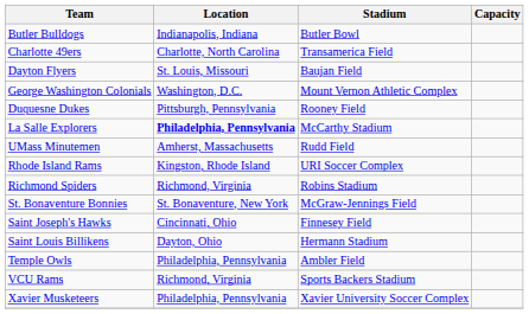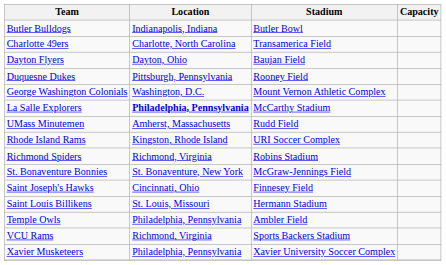 <table class="wikitable sortable" style="text-align: left;">
 <tr>
 <th>Team</th>
 <th>Location</th>
 <th>Stadium</th>
 <th>Capacity</th>
 </tr>
 <tr>
 <td><a href='#'>Butler Bulldogs</a></td>
 <td><a href='#'>Indianapolis, Indiana</a></td>
 <td><a href='#'>Butler Bowl</a></td>
 <td align="center"></td>
 </tr>
 <tr>
 <td><a href='#'>Charlotte 49ers</a></td>
 <td><a href='#'>Charlotte, North Carolina</a></td>
 <td><a href='#'>Transamerica Field</a></td>
 <td align="center"></td>
 </tr>
 <tr>
 <td><a href='#'>Dayton Flyers</a></td>
-<td><a href='#'>St. Louis, Missouri</a></td>
+<td><a href='#'>Dayton, Ohio</a></td>
 <td><a href='#'>Baujan Field</a></td>
+<td align="center"></td>
+</tr>
+<tr>
+<td><a href='#'>Duquesne Dukes</a></td>
+<td><a href='#'>Pittsburgh, Pennsylvania</a></td>
+<td><a href='#'>Rooney Field</a></td>
 <td align="center"></td>
 </tr>
 <tr>
 <td><a href='#'>George Washington Colonials</a></td>
 <td><a href='#'>Washington, D.C.</a></td>
 <td><a href='#'>Mount Vernon Athletic Complex</a></td>
-<td align="center"></td>
-</tr>
-<tr>
-<td><a href='#'>Duquesne Dukes</a></td>
-<td><a href='#'>Pittsburgh, Pennsylvania</a></td>
-<td><a href='#'>Rooney Field</a></td>
 <td align="center"></td>
 </tr>
 <tr>
 <td><a href='#'>La Salle Explorers</a></td>
 <td><strong><a href='#'>Philadelphia, Pennsylvania</a></strong></td>
 <td><a href='#'>McCarthy Stadium</a></td>
 <td align="center"></td>
 </tr>
 <tr>
 <td><a href='#'>UMass Minutemen</a></td>
 <td><a href='#'>Amherst, Massachusetts</a></td>
 <td><a href='#'>Rudd Field</a></td>
 <td align="center"></td>
 </tr>
 <tr>
 <td><a href='#'>Rhode Island Rams</a></td>
 <td><a href='#'>Kingston, Rhode Island</a></td>
 <td><a href='#'>URI Soccer Complex</a></td>
 <td align="center"></td>
 </tr>
 <tr>
 <td><a href='#'>Richmond Spiders</a></td>
 <td><a href='#'>Richmond, Virginia</a></td>
 <td><a href='#'>Robins Stadium</a></td>
 <td align="center"></td>
 </tr>
 <tr>
 <td><a href='#'>St. Bonaventure Bonnies</a></td>
 <td><a href='#'>St. Bonaventure, New York</a></td>
 <td><a href='#'>McGraw-Jennings Field</a></td>
 <td align="center"></td>
 </tr>
 <tr>
 <td><a href='#'>Saint Joseph's Hawks</a></td>
 <td><a href='#'>Cincinnati, Ohio</a></td>
 <td><a href='#'>Finnesey Field</a></td>
 <td align="center"></td>
 </tr>
 <tr>
 <td><a href='#'>Saint Louis Billikens</a></td>
-<td><a href='#'>Dayton, Ohio</a></td>
+<td><a href='#'>St. Louis, Missouri</a></td>
 <td><a href='#'>Hermann Stadium</a></td>
 <td align="center"></td>
 </tr>
 <tr>
 <td><a href='#'>Temple Owls</a></td>
 <td><a href='#'>Philadelphia, Pennsylvania</a></td>
 <td><a href='#'>Ambler Field</a></td>
 <td align="center"></td>
 </tr>
 <tr>
 <td><a href='#'>VCU Rams</a></td>
 <td><a href='#'>Richmond, Virginia</a></td>
 <td><a href='#'>Sports Backers Stadium</a></td>
 <td align="center"></td>
 </tr>
 <tr>
 <td><a href='#'>Xavier Musketeers</a></td>
 <td><a href='#'>Philadelphia, Pennsylvania</a></td>
 <td><a href='#'>Xavier University Soccer Complex</a></td>
 <td align="center"></td>
 </tr>
 <tr>
 </tr>
 </table>
